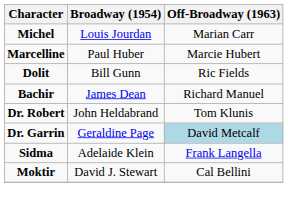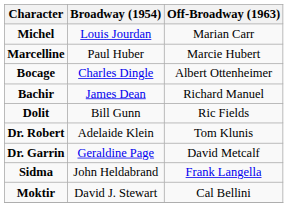 <table class="wikitable" style="text-align: center;">
 <tr>
 <th scope="col">Character</th>
 <th scope="col">Broadway (1954)</th>
 <th scope="col">Off-Broadway (1963)</th>
 </tr>
 <tr>
 <td><strong>Michel</strong></td>
 <td><a href='#'>Louis Jourdan</a></td>
 <td>Marian Carr</td>
 </tr>
 <tr>
 <td><strong>Marcelline</strong></td>
 <td>Paul Huber</td>
 <td>Marcie Hubert</td>
 </tr>
 <tr>
-<td><strong>Dolit</strong></td>
-<td>Bill Gunn</td>
-<td>Ric Fields</td>
+<td><strong>Bocage</strong></td>
+<td><a href='#'>Charles Dingle</a></td>
+<td>Albert Ottenheimer</td>
 </tr>
 <tr>
 <td><strong>Bachir</strong></td>
 <td><a href='#'>James Dean</a></td>
 <td>Richard Manuel</td>
 </tr>
 <tr>
+<td><strong>Dolit</strong></td>
+<td>Bill Gunn</td>
+<td>Ric Fields</td>
+</tr>
+<tr>
 <td><strong>Dr. Robert</strong></td>
-<td>John Heldabrand</td>
+<td>Adelaide Klein</td>
 <td>Tom Klunis</td>
 </tr>
 <tr>
 <td><strong>Dr. Garrin</strong></td>
 <td><a href='#'>Geraldine Page</a></td>
-<td style="background: lightblue;">David Metcalf</td>
+<td>David Metcalf</td>
 </tr>
 <tr>
 <td><strong>Sidma</strong></td>
-<td>Adelaide Klein</td>
+<td>John Heldabrand</td>
 <td><a href='#'>Frank Langella</a></td>
 </tr>
 <tr>
 <td><strong>Moktir</strong></td>
 <td>David J. Stewart</td>
 <td>Cal Bellini</td>
 </tr>
 <tr>
 </tr>
 </table>
